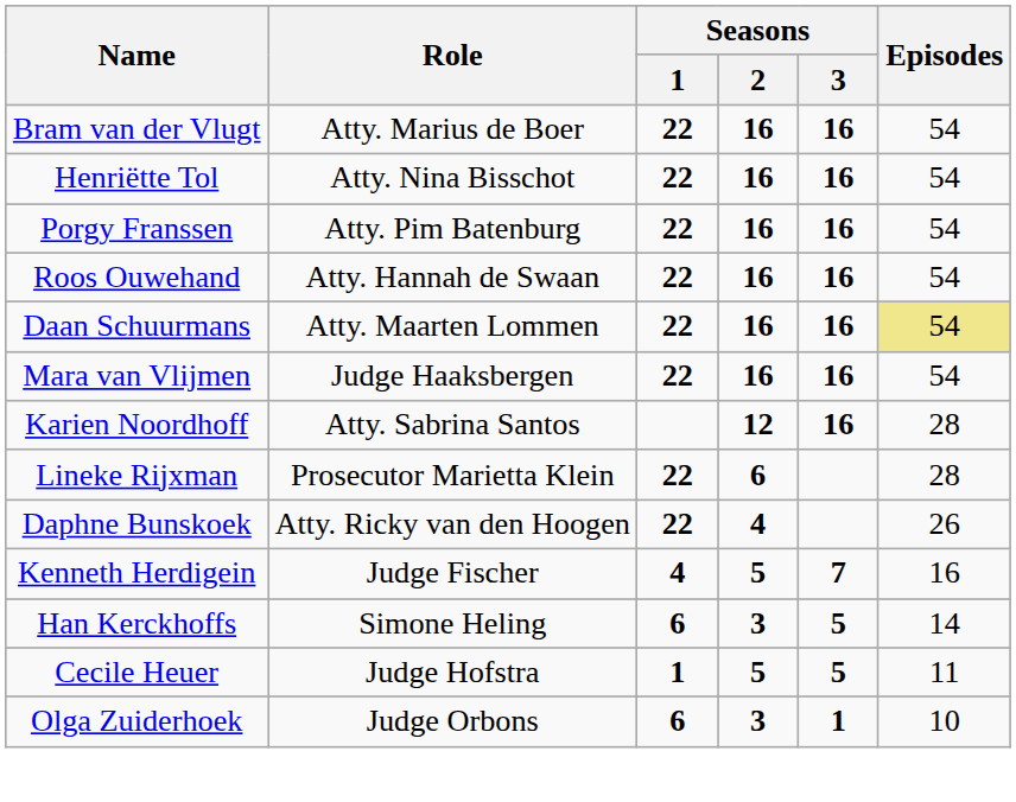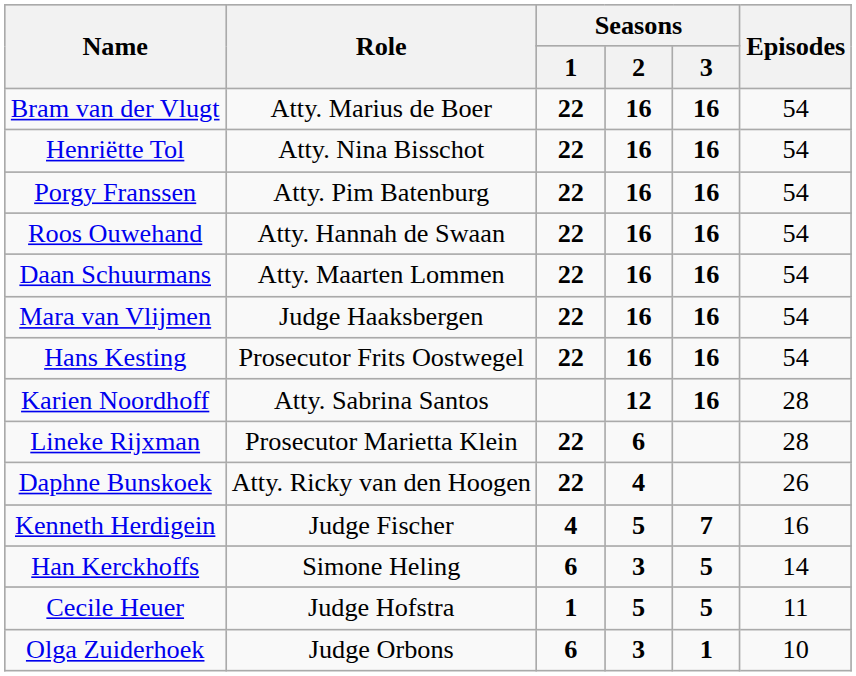 <table class="wikitable" style="text-align:center">
 <tr>
 <th rowspan="2">Name</th>
 <th rowspan="2">Role</th>
 <th colspan="3">Seasons</th>
 <th rowspan="2">Episodes</th>
 </tr>
 <tr>
 <th align="center" width="8%">1</th>
 <th align="center" width="8%">2</th>
 <th align="center" width="8%">3</th>
 </tr>
 <tr>
 <td><a href='#'>Bram van der Vlugt</a></td>
 <td>Atty. Marius de Boer</td>
 <td colspan="1" align="center"><strong>22</strong></td>
 <td colspan="1" align="center"><strong>16</strong></td>
 <td colspan="1" align="center"><strong>16</strong></td>
 <td>54</td>
 </tr>
 <tr>
 <td><a href='#'>Henriëtte Tol</a></td>
 <td>Atty. Nina Bisschot</td>
 <td colspan="1" align="center"><strong>22</strong></td>
 <td colspan="1" align="center"><strong>16</strong></td>
 <td colspan="1" align="center"><strong>16</strong></td>
 <td>54</td>
 </tr>
 <tr>
 <td><a href='#'>Porgy Franssen</a></td>
 <td>Atty. Pim Batenburg</td>
 <td colspan="1" align="center"><strong>22</strong></td>
 <td colspan="1" align="center"><strong>16</strong></td>
 <td colspan="1" align="center"><strong>16</strong></td>
 <td>54</td>
 </tr>
 <tr>
 <td><a href='#'>Roos Ouwehand</a></td>
 <td>Atty. Hannah de Swaan</td>
 <td colspan="1" align="center"><strong>22</strong></td>
 <td colspan="1" align="center"><strong>16</strong></td>
 <td colspan="1" align="center"><strong>16</strong></td>
 <td>54</td>
 </tr>
 <tr>
 <td><a href='#'>Daan Schuurmans</a></td>
 <td>Atty. Maarten Lommen</td>
 <td colspan="1" align="center"><strong>22</strong></td>
 <td colspan="1" align="center"><strong>16</strong></td>
 <td colspan="1" align="center"><strong>16</strong></td>
-<td style="background: khaki;">54</td>
+<td>54</td>
 </tr>
 <tr>
 <td><a href='#'>Mara van Vlijmen</a></td>
 <td>Judge Haaksbergen</td>
+<td colspan="1" align="center"><strong>22</strong></td>
+<td colspan="1" align="center"><strong>16</strong></td>
+<td colspan="1" align="center"><strong>16</strong></td>
+<td>54</td>
+</tr>
+<tr>
+<td><a href='#'>Hans Kesting</a></td>
+<td>Prosecutor Frits Oostwegel</td>
 <td colspan="1" align="center"><strong>22</strong></td>
 <td colspan="1" align="center"><strong>16</strong></td>
 <td colspan="1" align="center"><strong>16</strong></td>
 <td>54</td>
 </tr>
 <tr>
 <td><a href='#'>Karien Noordhoff</a></td>
 <td>Atty. Sabrina Santos</td>
 <td colspan="1" align="center"></td>
 <td colspan="1" align="center"><strong>12</strong></td>
 <td colspan="1" align="center"><strong>16</strong></td>
 <td>28</td>
 </tr>
 <tr>
 <td><a href='#'>Lineke Rijxman</a></td>
 <td>Prosecutor Marietta Klein</td>
 <td colspan="1" align="center"><strong>22</strong></td>
 <td colspan="1" align="center"><strong>6</strong></td>
 <td colspan="1" align="center"></td>
 <td>28</td>
 </tr>
 <tr>
 <td><a href='#'>Daphne Bunskoek</a></td>
 <td>Atty. Ricky van den Hoogen</td>
 <td colspan="1" align="center"><strong>22</strong></td>
 <td colspan="1" align="center"><strong>4</strong></td>
 <td colspan="1" align="center"></td>
 <td>26</td>
 </tr>
 <tr>
 <td><a href='#'>Kenneth Herdigein</a></td>
 <td>Judge Fischer</td>
 <td colspan="1" align="center"><strong>4</strong></td>
 <td colspan="1" align="center"><strong>5</strong></td>
 <td colspan="1" align="center"><strong>7</strong></td>
 <td>16</td>
 </tr>
 <tr>
 <td><a href='#'>Han Kerckhoffs</a></td>
 <td>Simone Heling</td>
 <td colspan="1" align="center"><strong>6</strong></td>
 <td colspan="1" align="center"><strong>3</strong></td>
 <td colspan="1" align="center"><strong>5</strong></td>
 <td>14</td>
 </tr>
 <tr>
 <td><a href='#'>Cecile Heuer</a></td>
 <td>Judge Hofstra</td>
 <td colspan="1" align="center"><strong>1</strong></td>
 <td colspan="1" align="center"><strong>5</strong></td>
 <td colspan="1" align="center"><strong>5</strong></td>
 <td>11</td>
 </tr>
 <tr>
 <td><a href='#'>Olga Zuiderhoek</a></td>
 <td>Judge Orbons</td>
 <td colspan="1" align="center"><strong>6</strong></td>
 <td colspan="1" align="center"><strong>3</strong></td>
 <td colspan="1" align="center"><strong>1</strong></td>
 <td>10</td>
 </tr>
 </table>
